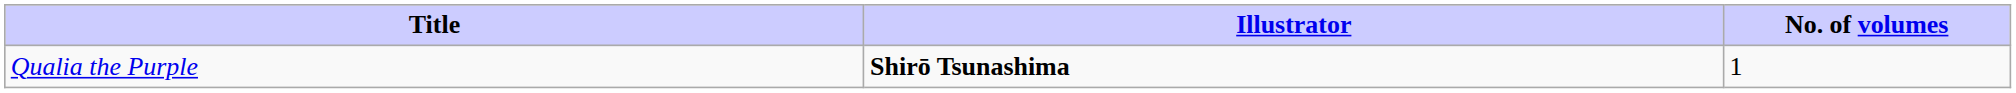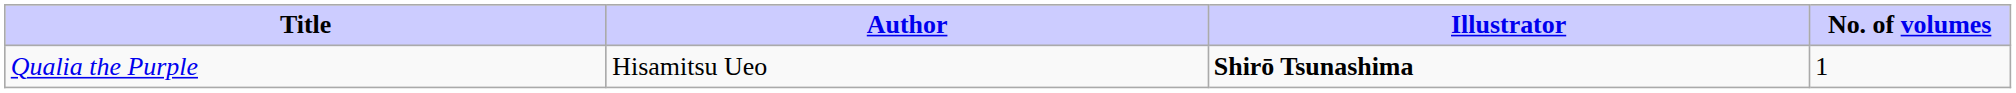 <table class="wikitable" style="width: 98%;">
 <tr>
 <th width=30% style="background:#ccf;">Title</th>
+<th width=30% style="background:#ccf;"><a href='#'>Author</a></th>
 <th width=30% style="background:#ccf;"><a href='#'>Illustrator</a></th>
 <th width=10% style="background:#ccf;">No. of <a href='#'>volumes</a></th>
 </tr>
 <tr>
 <td><em><a href='#'>Qualia the Purple</a></em></td>
+<td>Hisamitsu Ueo</td>
 <td><strong>Shirō Tsunashima</strong></td>
 <td>1</td>
 </tr>
 </table>
